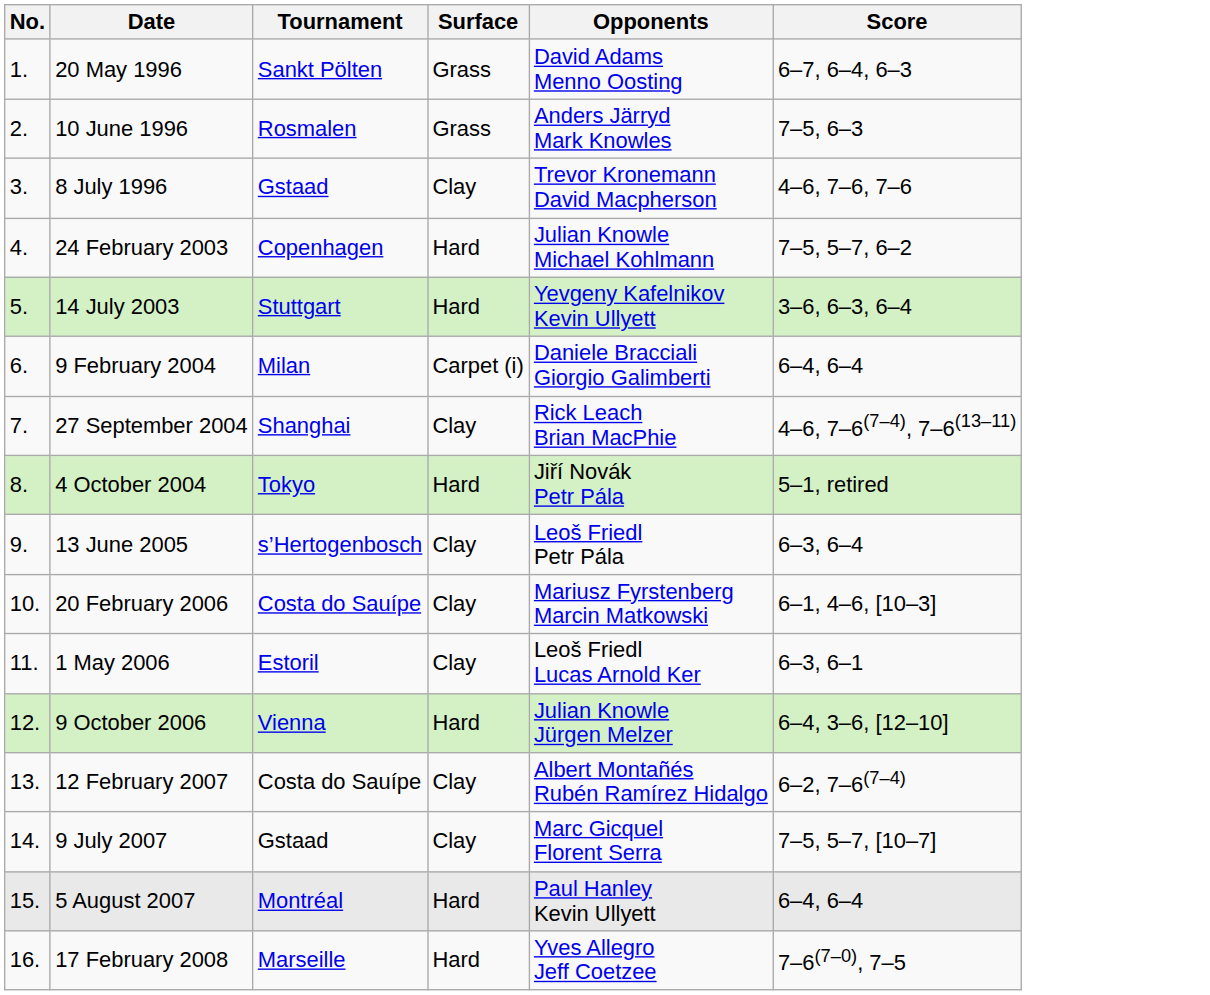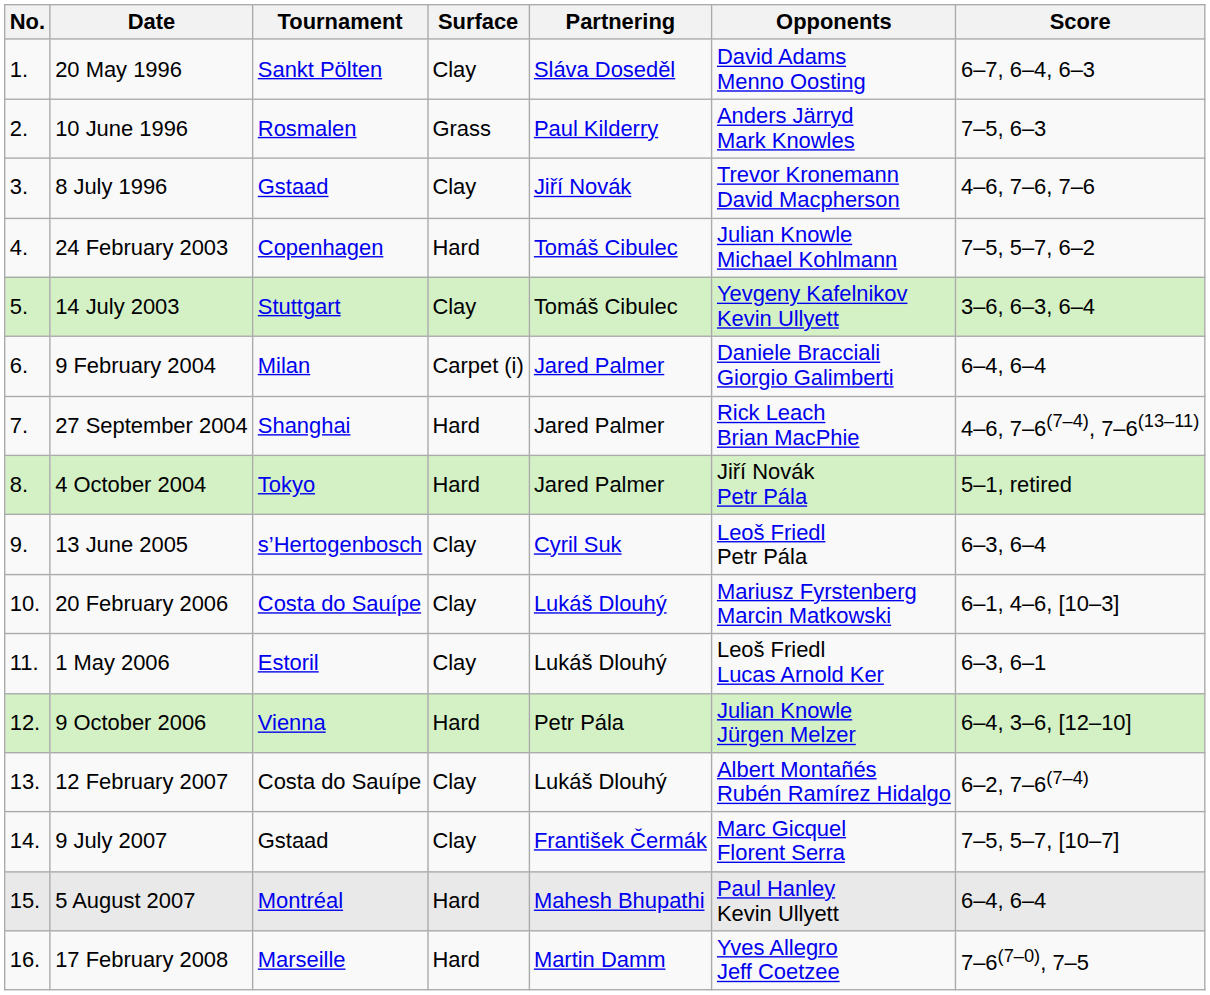 <table class="sortable wikitable">
 <tr>
 <th>No.</th>
 <th>Date</th>
 <th>Tournament</th>
 <th>Surface</th>
+<th>Partnering</th>
 <th>Opponents</th>
 <th>Score</th>
 </tr>
 <tr>
 <td>1.</td>
 <td>20 May 1996</td>
 <td><a href='#'>Sankt Pölten</a></td>
-<td>Grass</td>
+<td>Clay</td>
+<td> <a href='#'>Sláva Doseděl</a></td>
 <td> <a href='#'>David Adams</a><br> <a href='#'>Menno Oosting</a></td>
 <td>6–7, 6–4, 6–3</td>
 </tr>
 <tr>
 <td>2.</td>
 <td>10 June 1996</td>
 <td><a href='#'>Rosmalen</a></td>
 <td>Grass</td>
+<td> <a href='#'>Paul Kilderry</a></td>
 <td> <a href='#'>Anders Järryd</a><br> <a href='#'>Mark Knowles</a></td>
 <td>7–5, 6–3</td>
 </tr>
 <tr>
 <td>3.</td>
 <td>8 July 1996</td>
 <td><a href='#'>Gstaad</a></td>
 <td>Clay</td>
+<td> <a href='#'>Jiří Novák</a></td>
 <td> <a href='#'>Trevor Kronemann</a><br> <a href='#'>David Macpherson</a></td>
 <td>4–6, 7–6, 7–6</td>
 </tr>
 <tr>
 <td>4.</td>
 <td>24 February 2003</td>
 <td><a href='#'>Copenhagen</a></td>
 <td>Hard</td>
+<td> <a href='#'>Tomáš Cibulec</a></td>
 <td> <a href='#'>Julian Knowle</a><br> <a href='#'>Michael Kohlmann</a></td>
 <td>7–5, 5–7, 6–2</td>
 </tr>
 <tr bgcolor="#d4f1c5">
 <td>5.</td>
 <td>14 July 2003</td>
 <td><a href='#'>Stuttgart</a></td>
-<td>Hard</td>
+<td>Clay</td>
+<td> Tomáš Cibulec</td>
 <td> <a href='#'>Yevgeny Kafelnikov</a><br> <a href='#'>Kevin Ullyett</a></td>
 <td>3–6, 6–3, 6–4</td>
 </tr>
 <tr>
 <td>6.</td>
 <td>9 February 2004</td>
 <td><a href='#'>Milan</a></td>
 <td>Carpet (i)</td>
+<td> <a href='#'>Jared Palmer</a></td>
 <td> <a href='#'>Daniele Bracciali</a><br> <a href='#'>Giorgio Galimberti</a></td>
 <td>6–4, 6–4</td>
 </tr>
 <tr>
 <td>7.</td>
 <td>27 September 2004</td>
 <td><a href='#'>Shanghai</a></td>
-<td>Clay</td>
+<td>Hard</td>
+<td> Jared Palmer</td>
 <td> <a href='#'>Rick Leach</a><br> <a href='#'>Brian MacPhie</a></td>
 <td>4–6, 7–6<sup>(7–4)</sup>, 7–6<sup>(13–11)</sup></td>
 </tr>
 <tr bgcolor="#d4f1c5">
 <td>8.</td>
 <td>4 October 2004</td>
 <td><a href='#'>Tokyo</a></td>
 <td>Hard</td>
+<td> Jared Palmer</td>
 <td> Jiří Novák<br> <a href='#'>Petr Pála</a></td>
 <td>5–1, retired</td>
 </tr>
 <tr>
 <td>9.</td>
 <td>13 June 2005</td>
 <td><a href='#'>s’Hertogenbosch</a></td>
 <td>Clay</td>
+<td> <a href='#'>Cyril Suk</a></td>
 <td> <a href='#'>Leoš Friedl</a><br> Petr Pála</td>
 <td>6–3, 6–4</td>
 </tr>
 <tr>
 <td>10.</td>
 <td>20 February 2006</td>
 <td><a href='#'>Costa do Sauípe</a></td>
 <td>Clay</td>
+<td> <a href='#'>Lukáš Dlouhý</a></td>
 <td> <a href='#'>Mariusz Fyrstenberg</a><br> <a href='#'>Marcin Matkowski</a></td>
 <td>6–1, 4–6, [10–3]</td>
 </tr>
 <tr>
 <td>11.</td>
 <td>1 May 2006</td>
 <td><a href='#'>Estoril</a></td>
 <td>Clay</td>
+<td> Lukáš Dlouhý</td>
 <td> Leoš Friedl<br> <a href='#'>Lucas Arnold Ker</a></td>
 <td>6–3, 6–1</td>
 </tr>
 <tr bgcolor="#d4f1c5">
 <td>12.</td>
 <td>9 October 2006</td>
 <td><a href='#'>Vienna</a></td>
 <td>Hard</td>
+<td> Petr Pála</td>
 <td> <a href='#'>Julian Knowle</a><br> <a href='#'>Jürgen Melzer</a></td>
 <td>6–4, 3–6, [12–10]</td>
 </tr>
 <tr>
 <td>13.</td>
 <td>12 February 2007</td>
 <td>Costa do Sauípe</td>
 <td>Clay</td>
+<td> Lukáš Dlouhý</td>
 <td> <a href='#'>Albert Montañés</a><br> <a href='#'>Rubén Ramírez Hidalgo</a></td>
 <td>6–2, 7–6<sup>(7–4)</sup></td>
 </tr>
 <tr>
 <td>14.</td>
 <td>9 July 2007</td>
 <td>Gstaad</td>
 <td>Clay</td>
+<td> <a href='#'>František Čermák</a></td>
 <td> <a href='#'>Marc Gicquel</a><br> <a href='#'>Florent Serra</a></td>
 <td>7–5, 5–7, [10–7]</td>
 </tr>
 <tr bgcolor="#e9e9e9">
 <td>15.</td>
 <td>5 August 2007</td>
 <td><a href='#'>Montréal</a></td>
 <td>Hard</td>
+<td> <a href='#'>Mahesh Bhupathi</a></td>
 <td> <a href='#'>Paul Hanley</a><br> Kevin Ullyett</td>
 <td>6–4, 6–4</td>
 </tr>
 <tr>
 <td>16.</td>
 <td>17 February 2008</td>
 <td><a href='#'>Marseille</a></td>
 <td>Hard</td>
+<td> <a href='#'>Martin Damm</a></td>
 <td> <a href='#'>Yves Allegro</a><br> <a href='#'>Jeff Coetzee</a></td>
 <td>7–6<sup>(7–0)</sup>, 7–5</td>
 </tr>
 </table>
